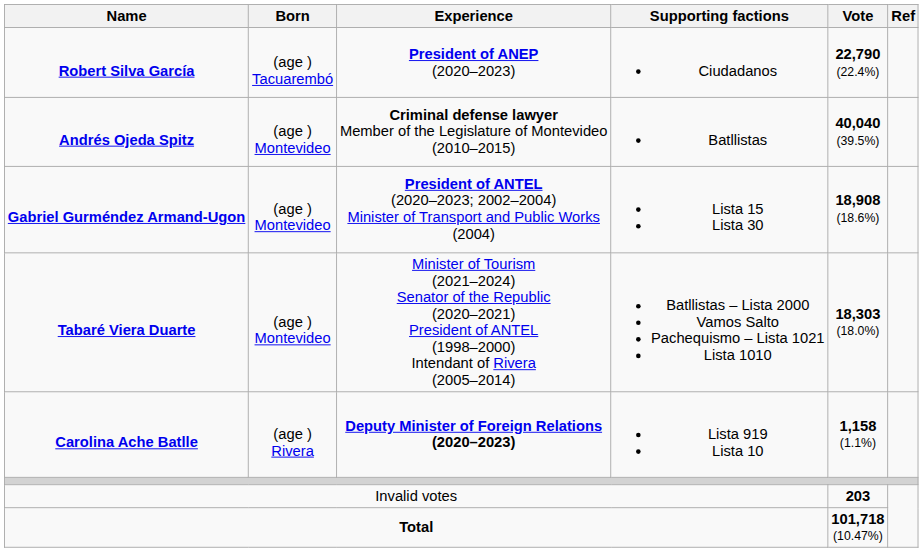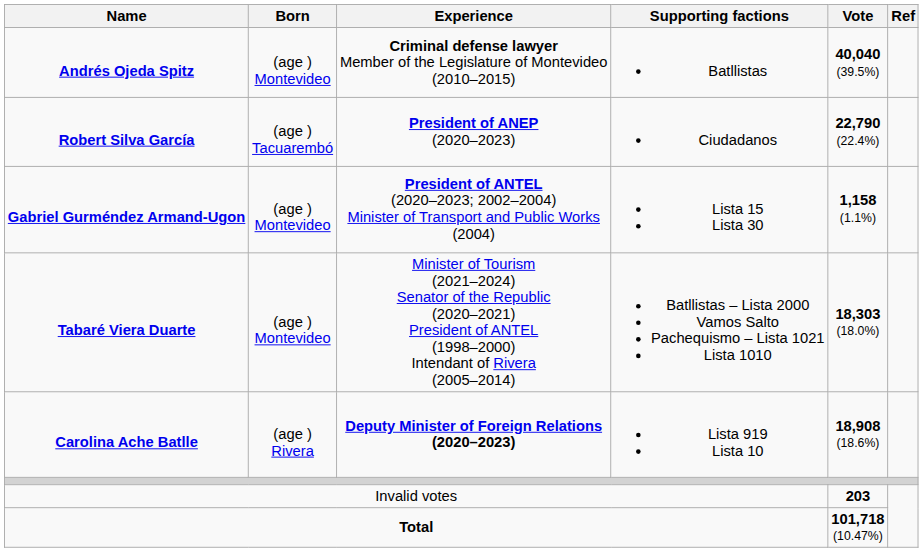 <table class="wikitable sortable" style="text-align:center;">
 <tr>
 <th>Name</th>
 <th>Born</th>
 <th class="unsortable">Experience</th>
 <th>Supporting factions</th>
 <th>Vote</th>
 <th>Ref</th>
 </tr>
 <tr>
+<td><strong><br><a href='#'>Andrés Ojeda Spitz</a></strong></td>
+<td><br>(age )<br><a href='#'>Montevideo</a></td>
+<td><strong>Criminal defense lawyer</strong><br>Member of the Legislature of Montevideo<br>(2010–2015)</td>
+<td><br><ul><li>Batllistas</li></ul></td>
+<td><strong>40,040</strong><br><small>(39.5%)</small></td>
+<td></td>
+</tr>
+<tr>
 <td data-sort-value="Silva, Robert"><strong><br><a href='#'>Robert Silva García</a></strong></td>
 <td><br>(age )<br><a href='#'>Tacuarembó</a></td>
 <td><strong><a href='#'>President of ANEP</a></strong> <br>(2020–2023)</td>
 <td><br><ul><li>Ciudadanos</li></ul></td>
 <td><strong>22,790</strong><br><small>(22.4%)</small></td>
 <td></td>
 </tr>
 <tr>
-<td><strong><br><a href='#'>Andrés Ojeda Spitz</a></strong></td>
-<td><br>(age )<br><a href='#'>Montevideo</a></td>
-<td><strong>Criminal defense lawyer</strong><br>Member of the Legislature of Montevideo<br>(2010–2015)</td>
-<td><br><ul><li>Batllistas</li></ul></td>
-<td><strong>40,040</strong><br><small>(39.5%)</small></td>
-<td></td>
-</tr>
-<tr>
 <td data-sort-value="Gurméndez, Gabriel"><strong><br><a href='#'>Gabriel Gurméndez Armand-Ugon</a></strong></td>
 <td><br>(age )<br><a href='#'>Montevideo</a></td>
 <td><strong><a href='#'>President of ANTEL</a></strong><br>(2020–2023; 2002–2004)<br><a href='#'>Minister of Transport and Public Works</a><br>(2004)</td>
 <td><br><ul><li>Lista 15</li><li>Lista 30</li></ul></td>
-<td><strong>18,908</strong><br><small>(18.6%)</small></td>
+<td><strong>1,158</strong><br><small>(1.1%)</small></td>
 <td></td>
 </tr>
 <tr>
 <td><strong><br><a href='#'>Tabaré Viera Duarte</a></strong></td>
 <td><br>(age )<br><a href='#'>Montevideo</a></td>
 <td><a href='#'>Minister of Tourism</a> <br>(2021–2024)<br><a href='#'>Senator of the Republic</a><br>(2020–2021)<br><a href='#'>President of ANTEL</a><br>(1998–2000)<br>Intendant of <a href='#'>Rivera</a> <br>(2005–2014)</td>
 <td><br><ul><li>Batllistas – Lista 2000</li><li>Vamos Salto</li><li>Pachequismo – Lista 1021</li><li>Lista 1010</li></ul></td>
 <td><strong>18,303</strong><br><small>(18.0%)</small></td>
 <td></td>
 </tr>
 <tr>
 <td><strong><br><a href='#'>Carolina Ache Batlle</a></strong></td>
 <td><br>(age )<br><a href='#'>Rivera</a></td>
 <td><strong><a href='#'>Deputy Minister of Foreign Relations</a><br>(2020–2023)</strong></td>
 <td><br><ul><li>Lista 919</li><li>Lista 10</li></ul></td>
-<td><strong>1,158</strong><br><small>(1.1%)</small></td>
+<td><strong>18,908</strong><br><small>(18.6%)</small></td>
 <td></td>
 </tr>
 <tr>
 <td bgcolor="lightgray" colspan="6"></td>
 </tr>
 <tr>
 <td colspan="4">Invalid votes</td>
 <td><strong>203</strong></td>
 <td rowspan="2"></td>
 </tr>
 <tr>
 <td colspan="4"><strong>Total</strong></td>
 <td><strong>101,718</strong><br><small>(10.47%)</small></td>
 </tr>
 </table>
